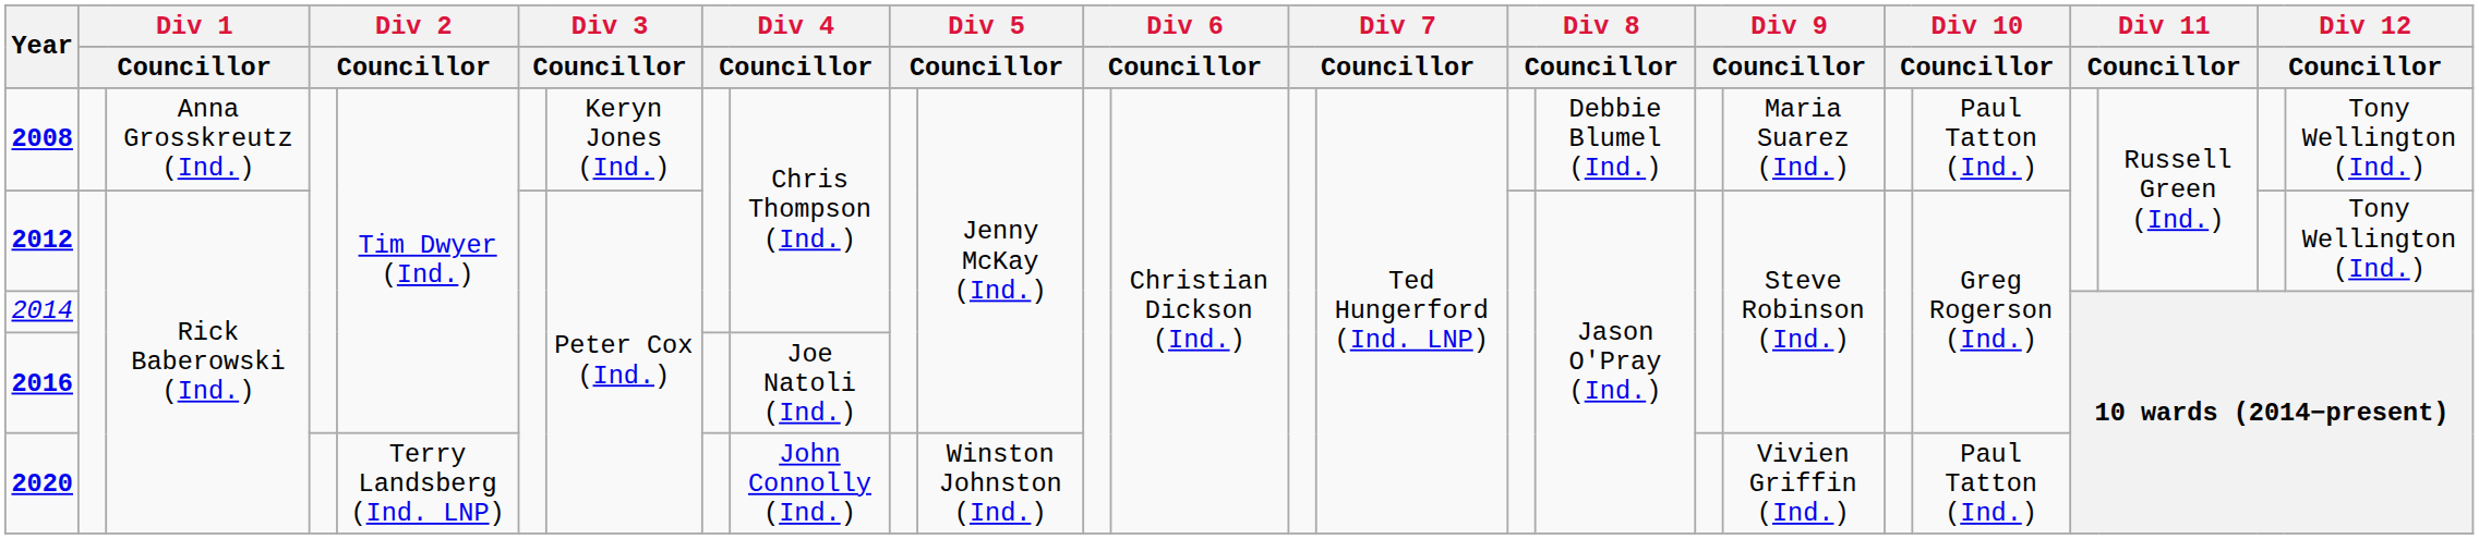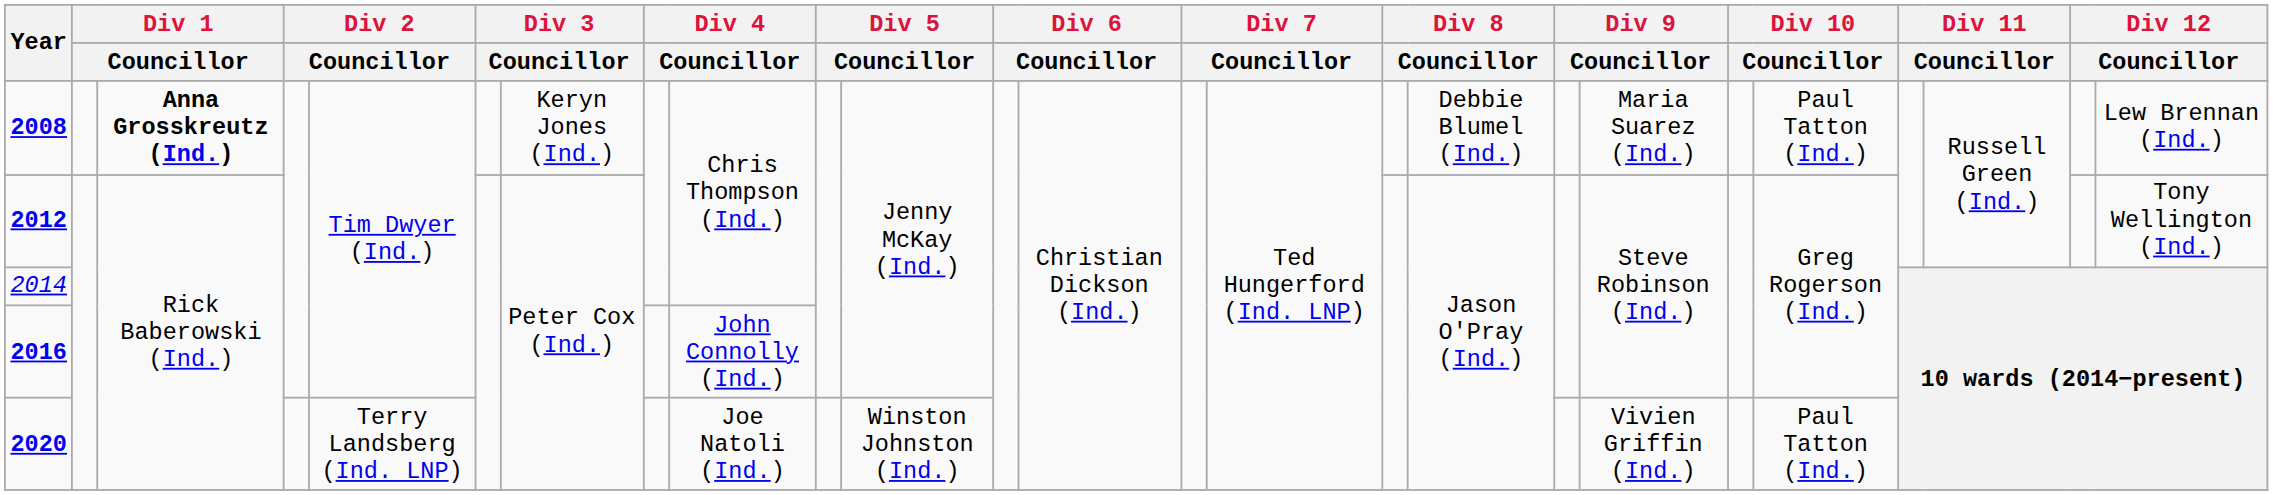 <table class="wikitable">
 <tr>
 <th rowspan="2">Year</th>
 <th style="color:crimson"; colspan="2">Div 1</th>
 <th style="color:crimson"; colspan="2">Div 2</th>
 <th style="color:crimson"; colspan="2">Div 3</th>
 <th style="color:crimson"; colspan="2">Div 4</th>
 <th style="color:crimson"; colspan="2">Div 5</th>
 <th style="color:crimson"; colspan="2">Div 6</th>
 <th style="color:crimson"; colspan="2">Div 7</th>
 <th style="color:crimson"; colspan="2">Div 8</th>
 <th style="color:crimson"; colspan="2">Div 9</th>
 <th style="color:crimson"; colspan="2">Div 10</th>
 <th style="color:crimson"; colspan="2">Div 11</th>
 <th style="color:crimson"; colspan="2">Div 12</th>
 </tr>
 <tr>
 <th colspan="2">Councillor</th>
 <th colspan="2">Councillor</th>
 <th colspan="2">Councillor</th>
 <th colspan="2">Councillor</th>
 <th colspan="2">Councillor</th>
 <th colspan="2">Councillor</th>
 <th colspan="2">Councillor</th>
 <th colspan="2">Councillor</th>
 <th colspan="2">Councillor</th>
 <th colspan="2">Councillor</th>
 <th colspan="2">Councillor</th>
 <th colspan="2">Councillor</th>
 </tr>
 <tr>
 <td><strong><a href='#'>2008</a></strong></td>
 <td rowspan="1" width="1px" > </td>
-<td rowspan="1"; align="center">Anna Grosskreutz (<a href='#'>Ind.</a>)</td>
+<td rowspan="1"; align="center"><strong>Anna Grosskreutz (<a href='#'>Ind.</a>)</strong></td>
 <td rowspan="4" width="1px" > </td>
 <td rowspan="4"; align="center"><a href='#'>Tim Dwyer</a> (<a href='#'>Ind.</a>)</td>
 <td rowspan="1" width="1px" > </td>
 <td rowspan="1"; align="center">Keryn Jones (<a href='#'>Ind.</a>)</td>
 <td rowspan="3" width="1px" > </td>
 <td rowspan="3"; align="center">Chris Thompson (<a href='#'>Ind.</a>)</td>
 <td rowspan="4" width="1px" > </td>
 <td rowspan="4"; align="center">Jenny McKay (<a href='#'>Ind.</a>)</td>
 <td rowspan="5" width="1px" > </td>
 <td rowspan="5"; align="center">Christian Dickson (<a href='#'>Ind.</a>)</td>
 <td rowspan="5" width="1px" > </td>
 <td rowspan="5"; align="center">Ted Hungerford (<a href='#'>Ind. LNP</a>)</td>
 <td rowspan="1" width="1px" > </td>
 <td rowspan="1"; align="center">Debbie Blumel (<a href='#'>Ind.</a>)</td>
 <td rowspan="1" width="1px" > </td>
 <td rowspan="1"; align="center">Maria Suarez (<a href='#'>Ind.</a>)</td>
 <td rowspan="1" width="1px" > </td>
 <td rowspan="1"; align="center">Paul Tatton (<a href='#'>Ind.</a>)</td>
 <td rowspan="2" width="1px" > </td>
 <td rowspan="2"; align="center">Russell Green (<a href='#'>Ind.</a>)</td>
 <td rowspan="1" width="1px" > </td>
-<td rowspan="1"; align="center">Tony Wellington (<a href='#'>Ind.</a>)</td>
+<td rowspan="1"; align="center">Lew Brennan (<a href='#'>Ind.</a>)</td>
 </tr>
 <tr>
 <td><strong><a href='#'>2012</a></strong></td>
 <td rowspan="4" width="1px" > </td>
 <td rowspan="4"; align="center">Rick Baberowski (<a href='#'>Ind.</a>)</td>
 <td rowspan="4" width="1px" > </td>
 <td rowspan="4"; align="center">Peter Cox (<a href='#'>Ind.</a>)</td>
 <td rowspan="4" width="1px" > </td>
 <td rowspan="4"; align="center">Jason O'Pray (<a href='#'>Ind.</a>)</td>
 <td rowspan="3" width="1px" > </td>
 <td rowspan="3"; align="center">Steve Robinson (<a href='#'>Ind.</a>)</td>
 <td rowspan="3" width="1px" > </td>
 <td rowspan="3"; align="center">Greg Rogerson (<a href='#'>Ind.</a>)</td>
 <td rowspan="1" width="1px" > </td>
 <td rowspan="1"; align="center">Tony Wellington (<a href='#'>Ind.</a>)</td>
 </tr>
 <tr>
 <td><em><a href='#'>2014</a></em></td>
 <th colspan=4; rowspan=10>10 wards (2014−present)</th>
 </tr>
 <tr>
 <td><strong><a href='#'>2016</a></strong></td>
 <td rowspan="1" width="1px" > </td>
-<td rowspan="1"; align="center">Joe Natoli (<a href='#'>Ind.</a>)</td>
+<td rowspan="1"; align="center"><a href='#'>John Connolly</a> (<a href='#'>Ind.</a>)</td>
 </tr>
 <tr>
 <td><strong><a href='#'>2020</a></strong></td>
 <td rowspan="1" width="1px" > </td>
 <td rowspan="1"; align="center">Terry Landsberg (<a href='#'>Ind. LNP</a>)</td>
 <td rowspan="1" width="1px" > </td>
-<td rowspan="1"; align="center"><a href='#'>John Connolly</a> (<a href='#'>Ind.</a>)</td>
+<td rowspan="1"; align="center">Joe Natoli (<a href='#'>Ind.</a>)</td>
 <td rowspan="1" width="1px" > </td>
 <td rowspan="1"; align="center">Winston Johnston (<a href='#'>Ind.</a>)</td>
 <td rowspan="1" width="1px" > </td>
 <td rowspan="1"; align="center">Vivien Griffin (<a href='#'>Ind.</a>)</td>
 <td rowspan="1" width="1px" > </td>
 <td rowspan="1"; align="center">Paul Tatton (<a href='#'>Ind.</a>)</td>
 </tr>
 </table>
